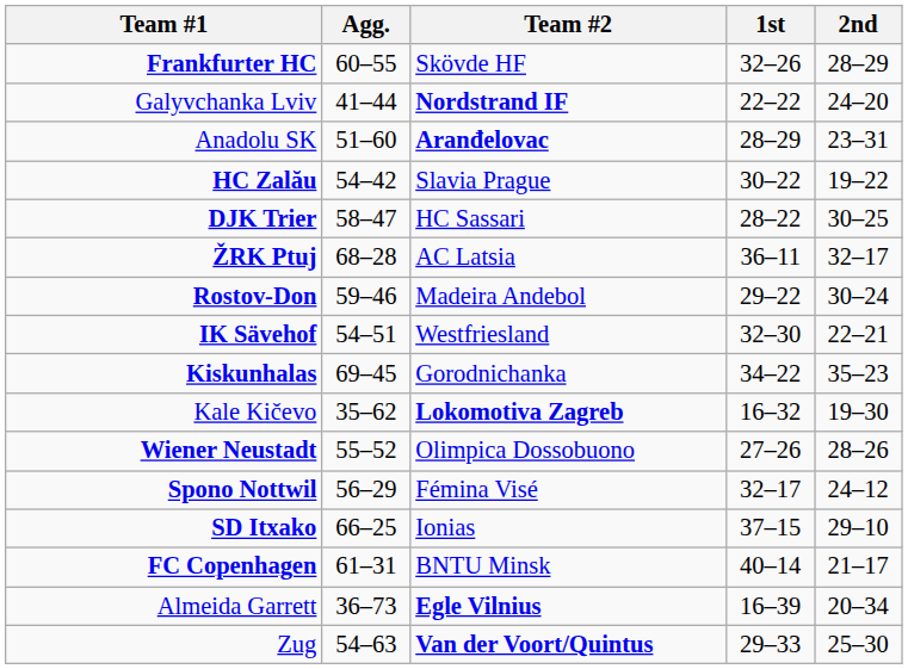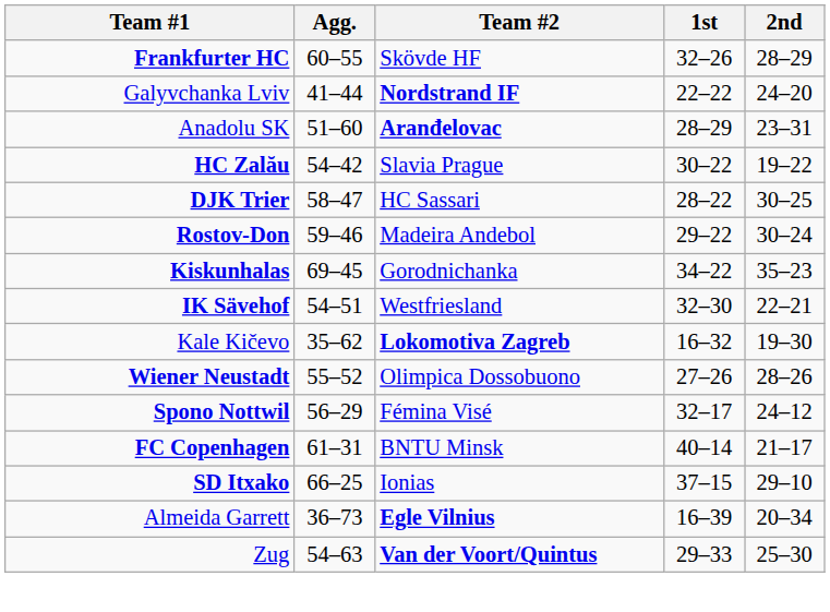 <table class=wikitable style="text-align:center">
 <tr>
 <th width=200>Team #1</th>
 <th width=50>Agg.</th>
 <th width=200>Team #2</th>
 <th width=50>1st</th>
 <th width=50>2nd</th>
 </tr>
 <tr>
 <td align=right><strong><a href='#'>Frankfurter HC</a></strong> </td>
 <td>60–55</td>
 <td align=left> <a href='#'>Skövde HF</a></td>
 <td align=center>32–26</td>
 <td align=center>28–29</td>
 </tr>
 <tr>
 <td align=right><a href='#'>Galyvchanka Lviv</a> </td>
 <td>41–44</td>
 <td align=left> <strong><a href='#'>Nordstrand IF</a></strong></td>
 <td align=center>22–22</td>
 <td align=center>24–20</td>
 </tr>
 <tr>
 <td align=right><a href='#'>Anadolu SK</a> </td>
 <td>51–60</td>
 <td align=left> <strong><a href='#'>Aranđelovac</a></strong></td>
 <td align=center>28–29</td>
 <td align=center>23–31</td>
 </tr>
 <tr>
 <td align=right><strong><a href='#'>HC Zalău</a></strong> </td>
 <td>54–42</td>
 <td align=left> <a href='#'>Slavia Prague</a></td>
 <td align=center>30–22</td>
 <td align=center>19–22</td>
 </tr>
 <tr>
 <td align=right><strong><a href='#'>DJK Trier</a></strong> </td>
 <td>58–47</td>
 <td align=left> <a href='#'>HC Sassari</a></td>
 <td align=center>28–22</td>
 <td align=center>30–25</td>
 </tr>
 <tr>
-<td align=right><strong><a href='#'>ŽRK Ptuj</a></strong> </td>
-<td>68–28</td>
-<td align=left> <a href='#'>AC Latsia</a></td>
-<td align=center>36–11</td>
-<td align=center>32–17</td>
-</tr>
-<tr>
 <td align=right><strong><a href='#'>Rostov-Don</a></strong> </td>
 <td>59–46</td>
 <td align=left> <a href='#'>Madeira Andebol</a></td>
 <td align=center>29–22</td>
 <td align=center>30–24</td>
 </tr>
 <tr>
+<td align=right><strong><a href='#'>Kiskunhalas</a></strong> </td>
+<td>69–45</td>
+<td align=left> <a href='#'>Gorodnichanka</a></td>
+<td align=center>34–22</td>
+<td align=center>35–23</td>
+</tr>
+<tr>
 <td align=right><strong><a href='#'>IK Sävehof</a></strong> </td>
 <td>54–51</td>
 <td align=left> <a href='#'>Westfriesland</a></td>
 <td align=center>32–30</td>
 <td align=center>22–21</td>
-</tr>
-<tr>
-<td align=right><strong><a href='#'>Kiskunhalas</a></strong> </td>
-<td>69–45</td>
-<td align=left> <a href='#'>Gorodnichanka</a></td>
-<td align=center>34–22</td>
-<td align=center>35–23</td>
 </tr>
 <tr>
 <td align=right><a href='#'>Kale Kičevo</a> </td>
 <td>35–62</td>
 <td align=left> <strong><a href='#'>Lokomotiva Zagreb</a></strong></td>
 <td align=center>16–32</td>
 <td align=center>19–30</td>
 </tr>
 <tr>
 <td align=right><strong><a href='#'>Wiener Neustadt</a></strong> </td>
 <td>55–52</td>
 <td align=left> <a href='#'>Olimpica Dossobuono</a></td>
 <td align=center>27–26</td>
 <td align=center>28–26</td>
 </tr>
 <tr>
 <td align=right><strong><a href='#'>Spono Nottwil</a></strong> </td>
 <td>56–29</td>
 <td align=left> <a href='#'>Fémina Visé</a></td>
 <td align=center>32–17</td>
 <td align=center>24–12</td>
 </tr>
 <tr>
+<td align=right><strong><a href='#'>FC Copenhagen</a></strong> </td>
+<td>61–31</td>
+<td align=left> <a href='#'>BNTU Minsk</a></td>
+<td align=center>40–14</td>
+<td align=center>21–17</td>
+</tr>
+<tr>
 <td align=right><strong><a href='#'>SD Itxako</a></strong> </td>
 <td>66–25</td>
 <td align=left> <a href='#'>Ionias</a></td>
 <td align=center>37–15</td>
 <td align=center>29–10</td>
-</tr>
-<tr>
-<td align=right><strong><a href='#'>FC Copenhagen</a></strong> </td>
-<td>61–31</td>
-<td align=left> <a href='#'>BNTU Minsk</a></td>
-<td align=center>40–14</td>
-<td align=center>21–17</td>
 </tr>
 <tr>
 <td align=right><a href='#'>Almeida Garrett</a> </td>
 <td>36–73</td>
 <td align=left> <strong><a href='#'>Egle Vilnius</a></strong></td>
 <td align=center>16–39</td>
 <td align=center>20–34</td>
 </tr>
 <tr>
 <td align=right><a href='#'>Zug</a> </td>
 <td>54–63</td>
 <td align=left> <strong><a href='#'>Van der Voort/Quintus</a></strong></td>
 <td align=center>29–33</td>
 <td align=center>25–30</td>
 </tr>
 </table>
